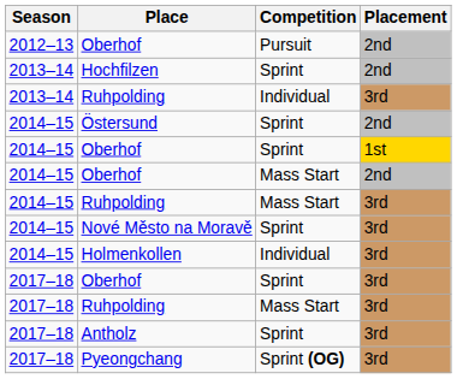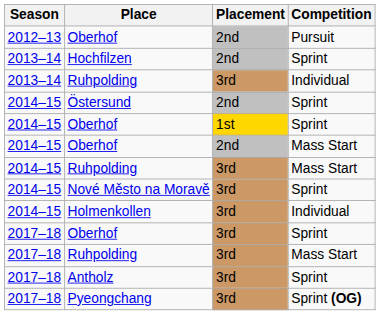 <table class="wikitable sortable">
 <tr>
 <th>Season</th>
 <th>Place</th>
+<th>Placement</th>
 <th>Competition</th>
-<th>Placement</th>
 </tr>
 <tr>
 <td><a href='#'>2012–13</a></td>
 <td> <a href='#'>Oberhof</a></td>
+<td bgcolor="silver">2nd</td>
 <td>Pursuit</td>
-<td bgcolor="silver">2nd</td>
 </tr>
 <tr>
 <td><a href='#'>2013–14</a></td>
 <td> <a href='#'>Hochfilzen</a></td>
+<td bgcolor=silver>2nd</td>
 <td>Sprint</td>
-<td bgcolor=silver>2nd</td>
 </tr>
 <tr>
 <td><a href='#'>2013–14</a></td>
 <td> <a href='#'>Ruhpolding</a></td>
+<td bgcolor="cc9966">3rd</td>
 <td>Individual</td>
-<td bgcolor="cc9966">3rd</td>
 </tr>
 <tr>
 <td><a href='#'>2014–15</a></td>
 <td> <a href='#'>Östersund</a></td>
+<td bgcolor="silver">2nd</td>
 <td>Sprint</td>
-<td bgcolor="silver">2nd</td>
 </tr>
 <tr>
 <td><a href='#'>2014–15</a></td>
 <td> <a href='#'>Oberhof</a></td>
+<td bgcolor="gold">1st</td>
 <td>Sprint</td>
-<td bgcolor="gold">1st</td>
 </tr>
 <tr>
 <td><a href='#'>2014–15</a></td>
 <td> <a href='#'>Oberhof</a></td>
+<td bgcolor="silver">2nd</td>
 <td>Mass Start</td>
-<td bgcolor="silver">2nd</td>
 </tr>
 <tr>
 <td><a href='#'>2014–15</a></td>
 <td> <a href='#'>Ruhpolding</a></td>
+<td bgcolor="cc9966">3rd</td>
 <td>Mass Start</td>
-<td bgcolor="cc9966">3rd</td>
 </tr>
 <tr>
 <td><a href='#'>2014–15</a></td>
 <td> <a href='#'>Nové Město na Moravě</a></td>
+<td bgcolor="cc9966">3rd</td>
 <td>Sprint</td>
-<td bgcolor="cc9966">3rd</td>
 </tr>
 <tr>
 <td><a href='#'>2014–15</a></td>
 <td> <a href='#'>Holmenkollen</a></td>
+<td bgcolor="cc9966">3rd</td>
 <td>Individual</td>
-<td bgcolor="cc9966">3rd</td>
 </tr>
 <tr>
 <td><a href='#'>2017–18</a></td>
 <td> <a href='#'>Oberhof</a></td>
+<td bgcolor="cc9966">3rd</td>
 <td>Sprint</td>
-<td bgcolor="cc9966">3rd</td>
 </tr>
 <tr>
 <td><a href='#'>2017–18</a></td>
 <td> <a href='#'>Ruhpolding</a></td>
+<td bgcolor="cc9966">3rd</td>
 <td>Mass Start</td>
-<td bgcolor="cc9966">3rd</td>
 </tr>
 <tr>
 <td><a href='#'>2017–18</a></td>
 <td> <a href='#'>Antholz</a></td>
+<td bgcolor="cc9966">3rd</td>
 <td>Sprint</td>
-<td bgcolor="cc9966">3rd</td>
 </tr>
 <tr>
 <td><a href='#'>2017–18</a></td>
 <td> <a href='#'>Pyeongchang</a></td>
+<td bgcolor="cc9966">3rd</td>
 <td>Sprint <strong>(OG)</strong></td>
-<td bgcolor="cc9966">3rd</td>
 </tr>
 </table>
